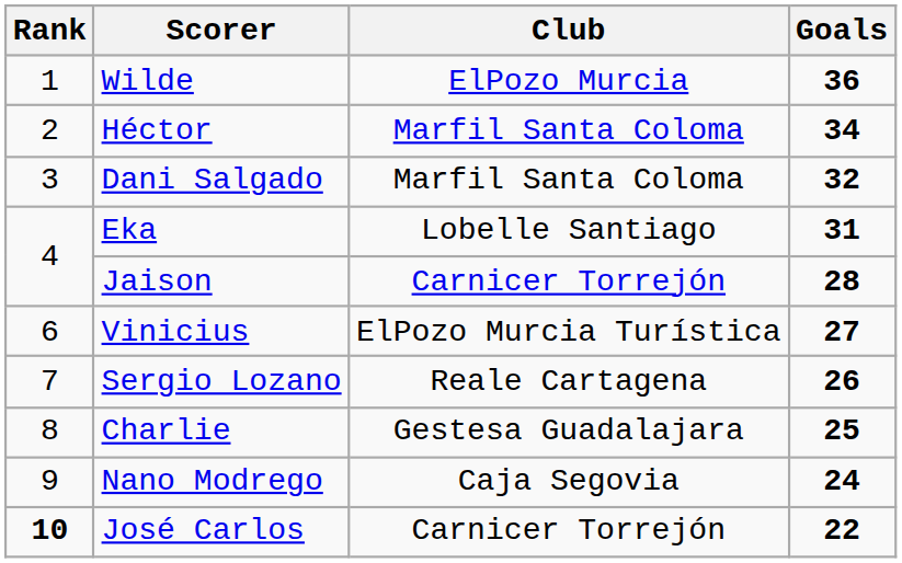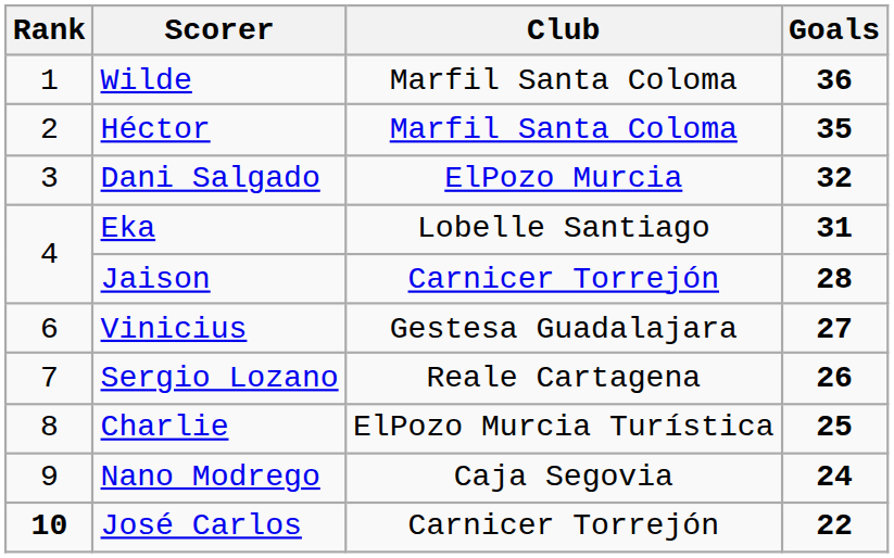 <table class="wikitable" style="text-align:center">
 <tr>
 <th>Rank</th>
 <th>Scorer</th>
 <th>Club</th>
 <th>Goals</th>
 </tr>
 <tr>
 <td>1</td>
 <td align=left> <a href='#'>Wilde</a></td>
-<td><a href='#'>ElPozo Murcia</a></td>
+<td>Marfil Santa Coloma</td>
 <td align=center><strong>36</strong></td>
 </tr>
 <tr>
 <td>2</td>
 <td align=left> <a href='#'>Héctor</a></td>
 <td><a href='#'>Marfil Santa Coloma</a></td>
-<td><strong>34</strong></td>
+<td><strong>35</strong></td>
 </tr>
 <tr>
 <td>3</td>
 <td align=left> <a href='#'>Dani Salgado</a></td>
-<td>Marfil Santa Coloma</td>
+<td><a href='#'>ElPozo Murcia</a></td>
 <td><strong>32</strong></td>
 </tr>
 <tr>
 <td rowspan="2">4</td>
 <td align=left> <a href='#'>Eka</a></td>
 <td>Lobelle Santiago</td>
 <td><strong>31</strong></td>
 </tr>
 <tr>
 <td align=left> <a href='#'>Jaison</a></td>
 <td><a href='#'>Carnicer Torrejón</a></td>
 <td><strong>28</strong></td>
 </tr>
 <tr>
 <td>6</td>
 <td align=left> <a href='#'>Vinicius</a></td>
-<td>ElPozo Murcia Turística</td>
+<td>Gestesa Guadalajara</td>
 <td><strong>27</strong></td>
 </tr>
 <tr>
 <td>7</td>
 <td align=left> <a href='#'>Sergio Lozano</a></td>
 <td>Reale Cartagena</td>
 <td><strong>26</strong></td>
 </tr>
 <tr>
 <td>8</td>
 <td align=left> <a href='#'>Charlie</a></td>
-<td>Gestesa Guadalajara</td>
+<td>ElPozo Murcia Turística</td>
 <td><strong>25</strong></td>
 </tr>
 <tr>
 <td>9</td>
 <td align=left> <a href='#'>Nano Modrego</a></td>
 <td>Caja Segovia</td>
 <td><strong>24</strong></td>
 </tr>
 <tr>
 <td><strong>10</strong></td>
 <td align=left> <a href='#'>José Carlos</a></td>
 <td>Carnicer Torrejón</td>
 <td><strong>22</strong></td>
 </tr>
 </table>
